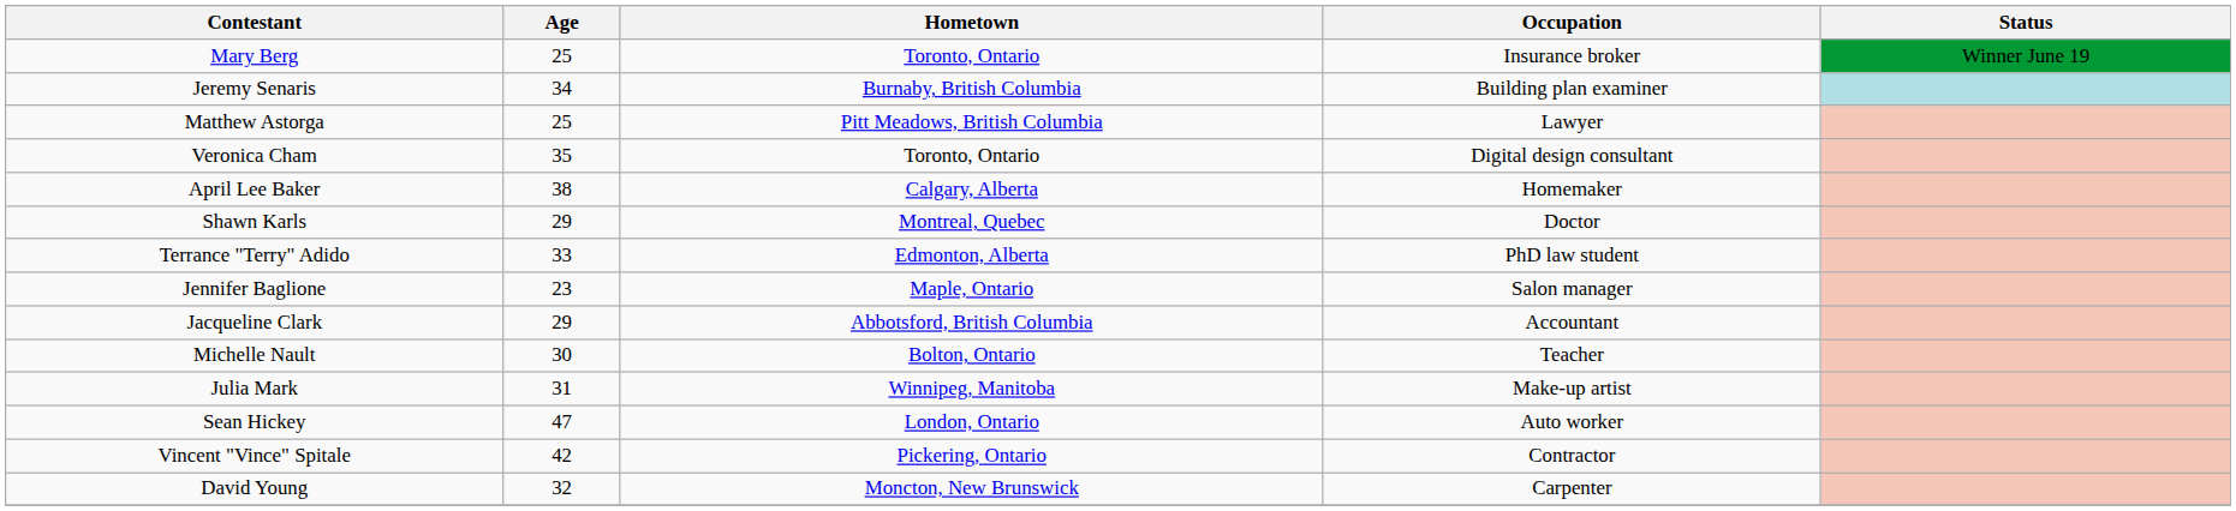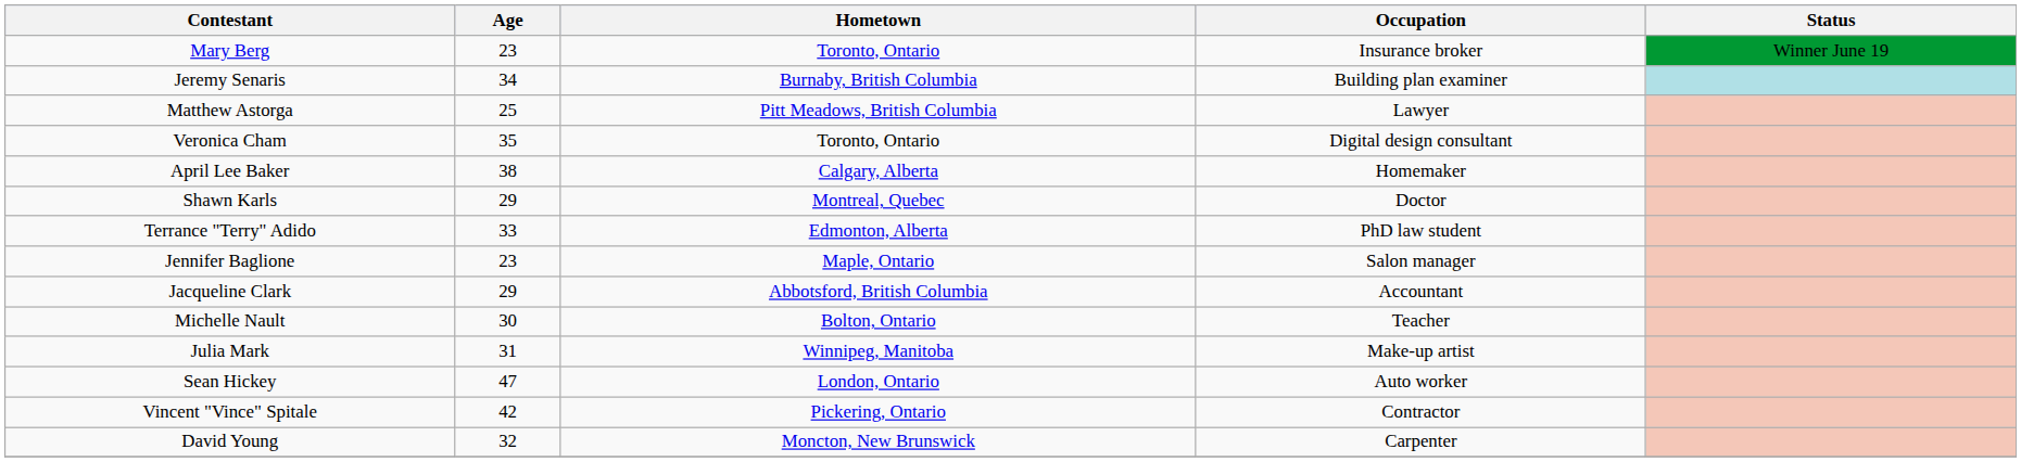 <table class="wikitable sortable" style="text-align:center; font-size:90%; width:100%;">
 <tr style="background:#C1D8FF;">
 <th style="width:17%;">Contestant</th>
 <th style="width:4%;">Age</th>
 <th style="width:24%;">Hometown</th>
 <th style="width:17%;">Occupation</th>
 <th style="width:14%;">Status</th>
 </tr>
 <tr>
 <td><a href='#'>Mary Berg</a></td>
-<td>25</td>
+<td>23</td>
 <td><a href='#'>Toronto, Ontario</a></td>
 <td>Insurance broker</td>
 <td style="background:#093;"><span>Winner June 19</span></td>
 </tr>
 <tr>
 <td>Jeremy Senaris</td>
 <td>34</td>
 <td><a href='#'>Burnaby, British Columbia</a></td>
 <td>Building plan examiner</td>
 <td style="background:#B0E0E6; text-align:center;" rowspan="1"></td>
 </tr>
 <tr>
 <td>Matthew Astorga</td>
 <td>25</td>
 <td><a href='#'>Pitt Meadows, British Columbia</a></td>
 <td>Lawyer</td>
 <td style="background:#f4c7b8;"></td>
 </tr>
 <tr>
 <td>Veronica Cham</td>
 <td>35</td>
 <td>Toronto, Ontario</td>
 <td>Digital design consultant</td>
 <td style="background:#f4c7b8;"></td>
 </tr>
 <tr>
 <td>April Lee Baker</td>
 <td>38</td>
 <td><a href='#'>Calgary, Alberta</a></td>
 <td>Homemaker</td>
 <td style="background:#f4c7b8;"></td>
 </tr>
 <tr>
 <td>Shawn Karls</td>
 <td>29</td>
 <td><a href='#'>Montreal, Quebec</a></td>
 <td>Doctor</td>
 <td style="background:#f4c7b8;"></td>
 </tr>
 <tr>
 <td>Terrance "Terry" Adido</td>
 <td>33</td>
 <td><a href='#'>Edmonton, Alberta</a></td>
 <td>PhD law student</td>
 <td style="background:#f4c7b8;"></td>
 </tr>
 <tr>
 <td>Jennifer Baglione</td>
 <td>23</td>
 <td><a href='#'>Maple, Ontario</a></td>
 <td>Salon manager</td>
 <td style="background:#f4c7b8;"></td>
 </tr>
 <tr>
 <td>Jacqueline Clark</td>
 <td>29</td>
 <td><a href='#'>Abbotsford, British Columbia</a></td>
 <td>Accountant</td>
 <td style="background:#f4c7b8;"></td>
 </tr>
 <tr>
 <td>Michelle Nault</td>
 <td>30</td>
 <td><a href='#'>Bolton, Ontario</a></td>
 <td>Teacher</td>
 <td style="background:#f4c7b8;"></td>
 </tr>
 <tr>
 <td>Julia Mark</td>
 <td>31</td>
 <td><a href='#'>Winnipeg, Manitoba</a></td>
 <td>Make-up artist</td>
 <td style="background:#f4c7b8;"></td>
 </tr>
 <tr>
 <td>Sean Hickey</td>
 <td>47</td>
 <td><a href='#'>London, Ontario</a></td>
 <td>Auto worker</td>
 <td style="background:#f4c7b8;"></td>
 </tr>
 <tr>
 <td>Vincent "Vince" Spitale</td>
 <td>42</td>
 <td><a href='#'>Pickering, Ontario</a></td>
 <td>Contractor</td>
 <td style="background:#f4c7b8;"></td>
 </tr>
 <tr>
 <td>David Young</td>
 <td>32</td>
 <td><a href='#'>Moncton, New Brunswick</a></td>
 <td>Carpenter</td>
 <td style="background:#f4c7b8;"></td>
 </tr>
 <tr>
 </tr>
 </table>
